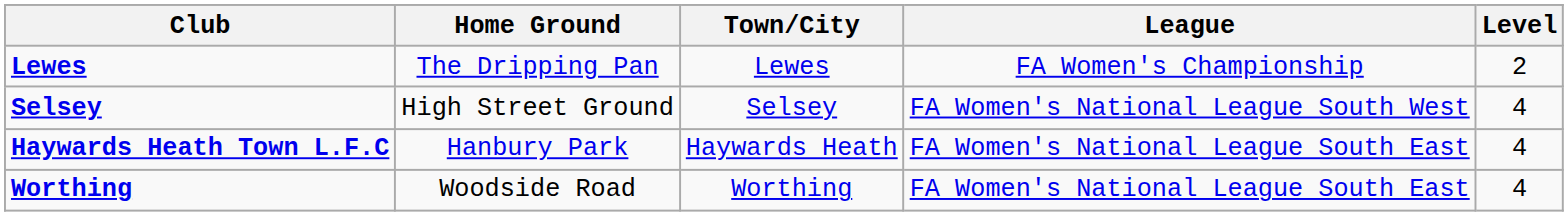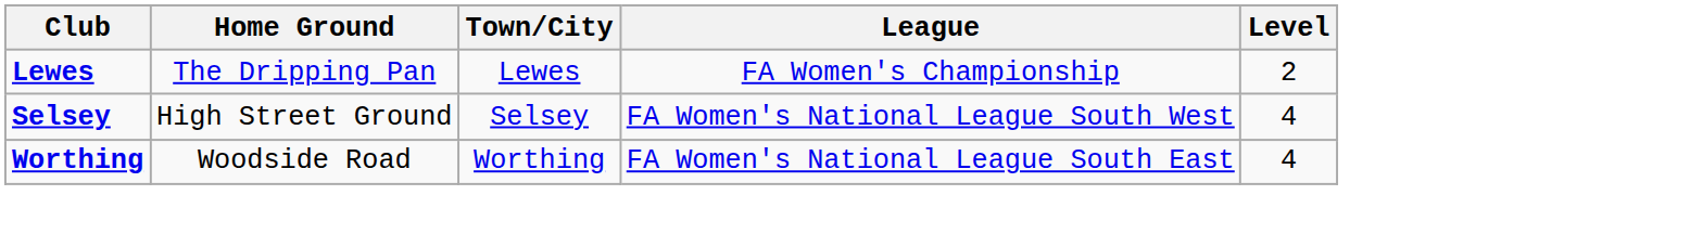 <table class="wikitable sortable" border="1" style="text-align:center;">
 <tr>
 <th>Club<br></th>
 <th>Home Ground</th>
 <th>Town/City</th>
 <th>League</th>
 <th>Level</th>
 </tr>
 <tr>
 <td style="text-align:left;"><strong><a href='#'>Lewes</a></strong></td>
 <td><a href='#'>The Dripping Pan</a></td>
 <td><a href='#'>Lewes</a></td>
 <td><a href='#'>FA Women's Championship</a></td>
 <td>2</td>
 </tr>
 <tr>
 <td style="text-align:left;"><strong><a href='#'>Selsey</a></strong></td>
 <td>High Street Ground</td>
 <td><a href='#'>Selsey</a></td>
 <td><a href='#'>FA Women's National League South West</a></td>
 <td>4</td>
 </tr>
 <tr>
-<td style="text-align:left;"><strong><a href='#'>Haywards Heath Town L.F.C</a></strong></td>
-<td><a href='#'>Hanbury Park</a></td>
-<td><a href='#'>Haywards Heath</a></td>
-<td><a href='#'>FA Women's National League South East</a></td>
-<td>4</td>
-</tr>
-<tr>
 <td style="text-align:left;"><strong><a href='#'>Worthing</a></strong></td>
 <td>Woodside Road</td>
 <td><a href='#'>Worthing</a></td>
 <td><a href='#'>FA Women's National League South East</a></td>
 <td>4</td>
 </tr>
 </table>
